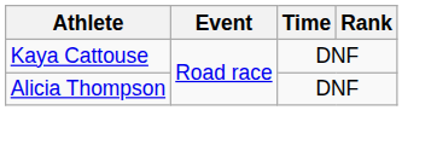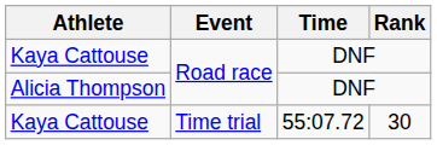 <table class=wikitable style="font-size:90%;">
 <tr>
 <th>Athlete</th>
 <th>Event</th>
 <th>Time</th>
 <th>Rank</th>
 </tr>
 <tr align=center>
 <td align=left><a href='#'>Kaya Cattouse</a></td>
 <td align=left rowspan=2><a href='#'>Road race</a></td>
 <td colspan="2">DNF</td>
 </tr>
 <tr align=center>
 <td align=left><a href='#'>Alicia Thompson</a></td>
 <td colspan="2">DNF</td>
 </tr>
+<tr align=center>
+<td align=left><a href='#'>Kaya Cattouse</a></td>
+<td align=left rowspan=1><a href='#'>Time trial</a></td>
+<td>55:07.72</td>
+<td>30</td>
+</tr>
 </table>
